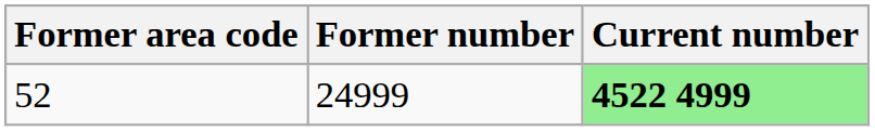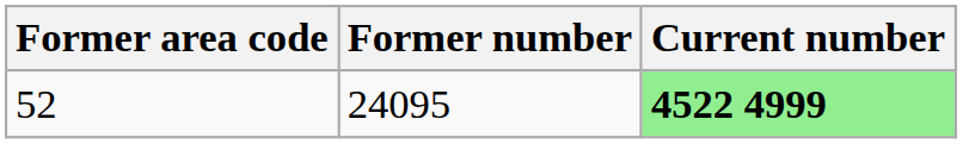 <table class="wikitable">
 <tr>
 <th>Former area code</th>
 <th>Former number</th>
 <th>Current number</th>
 </tr>
 <tr>
 <td>52</td>
-<td>24999</td>
+<td>24095</td>
 <td style="background: lightgreen;"><strong>4522 4999</strong></td>
 </tr>
 </table>
